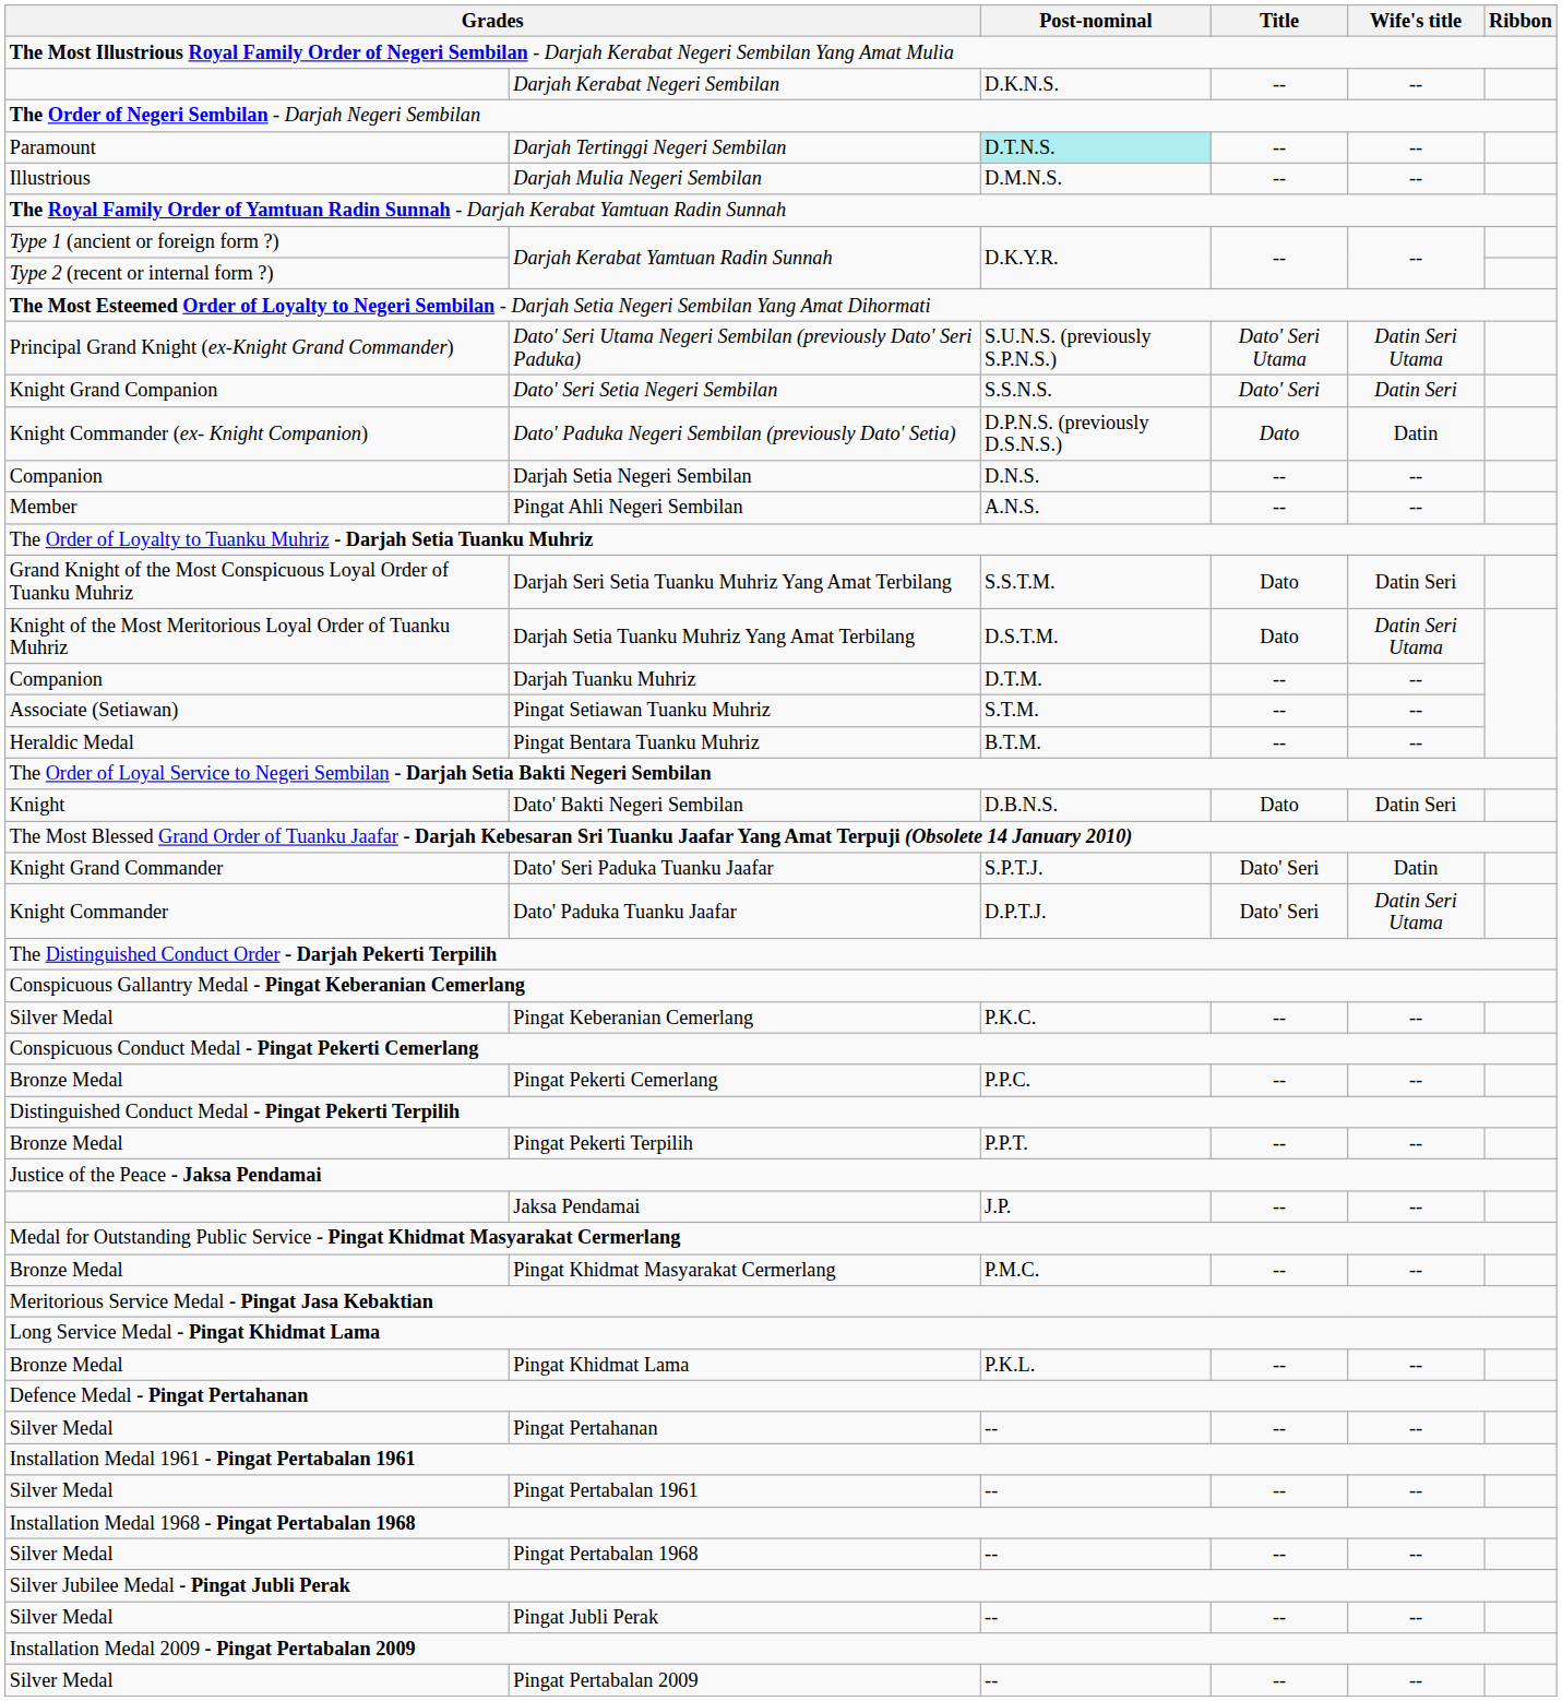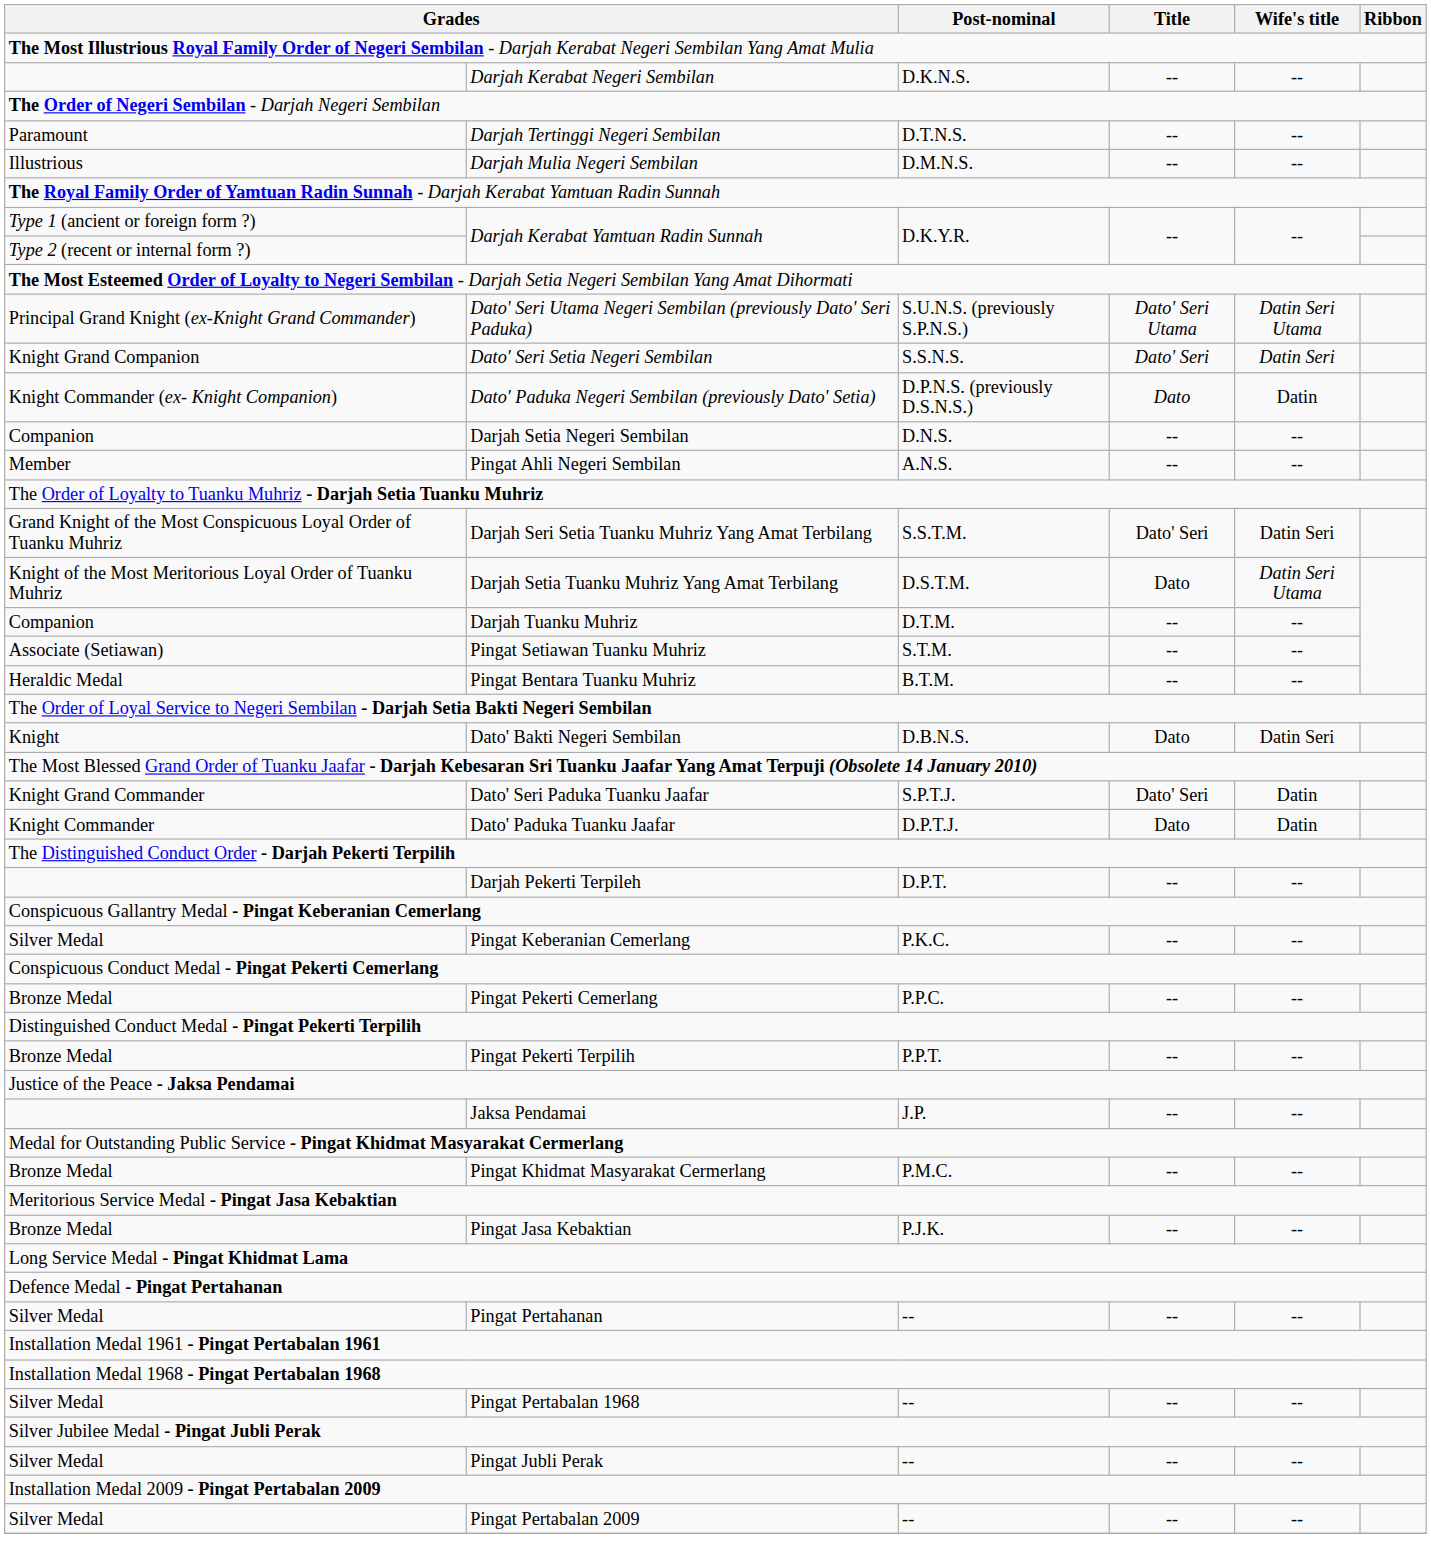 <table class="wikitable">
 <tr>
 <th colspan=2>Grades </th>
 <th>Post-nominal</th>
 <th>Title</th>
 <th>Wife's title</th>
 <th>Ribbon</th>
 </tr>
 <tr>
 <td colspan="6"><strong>The Most Illustrious <a href='#'>Royal Family Order of Negeri Sembilan</a></strong> - <em>Darjah Kerabat Negeri Sembilan Yang Amat Mulia</em></td>
 </tr>
 <tr>
 <td></td>
 <td><em>Darjah Kerabat Negeri Sembilan</em></td>
 <td>D.K.N.S.</td>
 <td align=center>--</td>
 <td align=center>--</td>
 <td align=center></td>
 </tr>
 <tr>
 <td colspan="6"><strong>The <a href='#'>Order of Negeri Sembilan</a></strong> - <em>Darjah Negeri Sembilan</em></td>
 </tr>
 <tr>
 <td>Paramount</td>
 <td><em>Darjah Tertinggi Negeri Sembilan</em></td>
-<td style="background: paleturquoise;">D.T.N.S.</td>
+<td>D.T.N.S.</td>
 <td align=center>--</td>
 <td align=center>--</td>
 <td align=center></td>
 </tr>
 <tr>
 <td>Illustrious</td>
 <td><em>Darjah Mulia Negeri Sembilan</em></td>
 <td>D.M.N.S.</td>
 <td align=center>--</td>
 <td align=center>--</td>
 <td align=center></td>
 </tr>
 <tr>
 <td colspan="6"><strong>The <a href='#'>Royal Family Order of Yamtuan Radin Sunnah</a></strong> - <em>Darjah Kerabat Yamtuan Radin Sunnah</em></td>
 </tr>
 <tr>
 <td><em>Type 1</em> (ancient or foreign form ?)  </td>
 <td rowspan=2><em>Darjah Kerabat Yamtuan Radin Sunnah</em></td>
 <td rowspan=2>D.K.Y.R.</td>
 <td rowspan=2 align=center>--</td>
 <td rowspan=2 align=center>--</td>
 <td align=center></td>
 </tr>
 <tr>
 <td><em>Type 2</em> (recent or internal form ?) </td>
 <td></td>
 </tr>
 <tr>
 <td colspan="6"><strong>The Most Esteemed <a href='#'>Order of Loyalty to Negeri Sembilan</a></strong> - <em>Darjah Setia Negeri Sembilan Yang Amat Dihormati</em></td>
 </tr>
 <tr>
 <td>Principal Grand Knight (<em>ex-Knight Grand Commander</em>)</td>
 <td><em>Dato' Seri Utama Negeri Sembilan (previously Dato' Seri Paduka)</em></td>
 <td>S.U.N.S. (previously S.P.N.S.)</td>
 <td align=center><em>Dato' Seri Utama</em></td>
 <td align="center"><em>Datin Seri Utama</em></td>
 <td align="center"></td>
 </tr>
 <tr>
 <td>Knight Grand Companion</td>
 <td><em>Dato' Seri Setia Negeri Sembilan</em></td>
 <td>S.S.N.S.</td>
 <td align="center"><em>Dato' Seri</em></td>
 <td align="center"><em>Datin Seri</em></td>
 <td align="center"></td>
 </tr>
 <tr>
 <td>Knight Commander (<em>ex- Knight Companion</em>)</td>
 <td><em>Dato' Paduka Negeri Sembilan (previously Dato' Setia)</em></td>
 <td>D.P.N.S. (previously D.S.N.S.)</td>
 <td align="center"><em>Dato<strong></td>
 <td align="center"></em>Datin<em></td>
 <td align="center"></td>
 </tr>
 <tr>
 <td>Companion</td>
 <td></em>Darjah Setia Negeri Sembilan<em></td>
 <td>D.N.S.</td>
 <td align=center>--</td>
 <td align=center>--</td>
 </tr>
 <tr>
 <td>Member</td>
 <td></em>Pingat Ahli Negeri Sembilan<em></td>
 <td>A.N.S.</td>
 <td align=center>--</td>
 <td align=center>--</td>
 <td></td>
 </tr>
 <tr>
 <td colspan="6"></strong>The <a href='#'>Order of Loyalty to Tuanku Muhriz</a><strong> - </em>Darjah Setia Tuanku Muhriz<em></td>
 </tr>
 <tr>
 <td>Grand Knight of the Most Conspicuous Loyal Order of Tuanku Muhriz</td>
 <td></em>Darjah Seri Setia Tuanku Muhriz Yang Amat Terbilang<em></td>
 <td>S.S.T.M.</td>
-<td align=center></em>Dato<em></td>
+<td align=center></em>Dato' Seri<em></td>
 <td align=center></em>Datin Seri<em></td>
 <td align=center></td>
 </tr>
 <tr>
 <td>Knight of the Most Meritorious Loyal Order of Tuanku Muhriz</td>
 <td></em>Darjah Setia Tuanku Muhriz Yang Amat Terbilang<em></td>
 <td>D.S.T.M.</td>
 <td align=center></em>Dato<em></td>
 <td align="center"><em>Datin Seri Utama</em></td>
 <td rowspan=4 align=center></td>
 </tr>
 <tr>
 <td>Companion</td>
 <td></em>Darjah Tuanku Muhriz<em></td>
 <td>D.T.M.</td>
 <td align=center>--</td>
 <td align=center>--</td>
 </tr>
 <tr>
 <td>Associate (Setiawan)</td>
 <td></em>Pingat Setiawan Tuanku Muhriz<em></td>
 <td>S.T.M.</td>
 <td align=center>--</td>
 <td align=center>--</td>
 </tr>
 <tr>
 <td>Heraldic Medal</td>
 <td></em>Pingat Bentara Tuanku Muhriz<em></td>
 <td>B.T.M.</td>
 <td align=center>--</td>
 <td align=center>--</td>
 </tr>
 <tr>
 <td colspan="6"></strong>The <a href='#'>Order of Loyal Service to Negeri Sembilan</a><strong> - </em>Darjah Setia Bakti Negeri Sembilan<em></td>
 </tr>
 <tr>
 <td>Knight</td>
 <td></em>Dato' Bakti Negeri Sembilan<em></td>
 <td>D.B.N.S.</td>
 <td align=center></em>Dato<em></td>
 <td align=center></em>Datin Seri<em></td>
 <td align=center></td>
 </tr>
 <tr>
 <td colspan="6"></strong>The Most Blessed <a href='#'>Grand Order of Tuanku Jaafar</a><strong> - </em>Darjah Kebesaran Sri Tuanku Jaafar Yang Amat Terpuji<em> (Obsolete 14 January 2010)</td>
 </tr>
 <tr>
 <td>Knight Grand Commander</td>
 <td></em>Dato' Seri Paduka Tuanku Jaafar<em></td>
 <td>S.P.T.J.</td>
 <td align=center></em>Dato' Seri<em></td>
 <td align=center></em>Datin<em></td>
 <td align=center></td>
 </tr>
 <tr>
 <td>Knight Commander</td>
 <td></em>Dato' Paduka Tuanku Jaafar<em></td>
 <td>D.P.T.J.</td>
-<td align=center></em>Dato' Seri<em></td>
-<td align="center"><em>Datin Seri Utama</em></td>
+<td align=center></em>Dato<em></td>
+<td align=center></em>Datin<em></td>
 <td align=center></td>
 </tr>
 <tr>
 <td colspan="6"></strong>The <a href='#'>Distinguished Conduct Order</a><strong> - </em>Darjah Pekerti Terpilih<em></td>
+</tr>
+<tr>
+<td></td>
+<td></em>Darjah Pekerti Terpileh<em></td>
+<td>D.P.T.</td>
+<td align=center>--</td>
+<td align=center>--</td>
+<td align=center></td>
 </tr>
 <tr>
 <td colspan="6"></strong>Conspicuous Gallantry Medal<strong> - </em>Pingat Keberanian Cemerlang<em></td>
 </tr>
 <tr>
 <td>Silver Medal</td>
 <td></em>Pingat Keberanian Cemerlang<em></td>
 <td>P.K.C.</td>
 <td align=center>--</td>
 <td align=center>--</td>
 <td align=center></td>
 </tr>
 <tr>
 <td colspan="6"></strong>Conspicuous Conduct Medal<strong> - </em>Pingat Pekerti Cemerlang<em></td>
 </tr>
 <tr>
 <td>Bronze Medal</td>
 <td></em>Pingat Pekerti Cemerlang<em></td>
 <td>P.P.C.</td>
 <td align=center>--</td>
 <td align=center>--</td>
 <td align=center></td>
 </tr>
 <tr>
 <td colspan="6"></strong>Distinguished Conduct Medal<strong> - </em>Pingat Pekerti Terpilih<em></td>
 </tr>
 <tr>
 <td>Bronze Medal</td>
 <td></em>Pingat Pekerti Terpilih<em></td>
 <td>P.P.T.</td>
 <td align=center>--</td>
 <td align=center>--</td>
 <td align=center></td>
 </tr>
 <tr>
 <td colspan="6"></strong>Justice of the Peace<strong> - </em>Jaksa Pendamai<em></td>
 </tr>
 <tr>
 <td></td>
 <td></em>Jaksa Pendamai<em></td>
 <td>J.P.</td>
 <td align=center>--</td>
 <td align=center>--</td>
 <td align=center></td>
 </tr>
 <tr>
 <td colspan="6"></strong>Medal for Outstanding Public Service<strong> - </em>Pingat Khidmat Masyarakat Cermerlang<em></td>
 </tr>
 <tr>
 <td>Bronze Medal</td>
 <td></em>Pingat Khidmat Masyarakat Cermerlang<em></td>
 <td>P.M.C.</td>
 <td align=center>--</td>
 <td align=center>--</td>
 <td align=center></td>
 </tr>
 <tr>
 <td colspan="6"></strong>Meritorious Service Medal <strong> - </em>Pingat Jasa Kebaktian<em></td>
 </tr>
 <tr>
-<td colspan="6"></strong>Long Service Medal<strong> - </em>Pingat Khidmat Lama<em></td>
-</tr>
-<tr>
 <td>Bronze Medal</td>
-<td></em>Pingat Khidmat Lama<em></td>
-<td>P.K.L.</td>
+<td></em>Pingat Jasa Kebaktian<em></td>
+<td>P.J.K.</td>
 <td align=center>--</td>
 <td align=center>--</td>
 <td align=center></td>
+</tr>
+<tr>
+<td colspan="6"></strong>Long Service Medal<strong> - </em>Pingat Khidmat Lama<em></td>
 </tr>
 <tr>
 <td colspan="6"></strong>Defence Medal<strong> - </em>Pingat Pertahanan<em></td>
 </tr>
 <tr>
 <td>Silver Medal</td>
 <td></em>Pingat Pertahanan<em></td>
 <td>--</td>
 <td align=center>--</td>
 <td align=center>--</td>
 <td align=center></td>
 </tr>
 <tr>
 <td colspan="6"></strong>Installation Medal 1961<strong> - </em>Pingat Pertabalan 1961<em></td>
-</tr>
-<tr>
-<td>Silver Medal</td>
-<td></em>Pingat Pertabalan 1961<em></td>
-<td>--</td>
-<td align=center>--</td>
-<td align=center>--</td>
-<td align=center></td>
 </tr>
 <tr>
 <td colspan="6"></strong>Installation Medal 1968<strong> - </em>Pingat Pertabalan 1968<em></td>
 </tr>
 <tr>
 <td>Silver Medal</td>
 <td></em>Pingat Pertabalan 1968<em></td>
 <td>--</td>
 <td align=center>--</td>
 <td align=center>--</td>
 <td align=center></td>
 </tr>
 <tr>
 <td colspan="6"></strong>Silver Jubilee Medal<strong> - </em>Pingat Jubli Perak<em></td>
 </tr>
 <tr>
 <td>Silver Medal</td>
 <td></em>Pingat Jubli Perak<em></td>
 <td>--</td>
 <td align=center>--</td>
 <td align=center>--</td>
 <td align=center></td>
 </tr>
 <tr>
 <td colspan="6"></strong>Installation Medal 2009<strong> - </em>Pingat Pertabalan 2009<em></td>
 </tr>
 <tr>
 <td>Silver Medal</td>
 <td></em>Pingat Pertabalan 2009<em></td>
 <td>--</td>
 <td align=center>--</td>
 <td align=center>--</td>
 <td align=center></td>
 </tr>
 <tr>
 </tr>
 </table>
